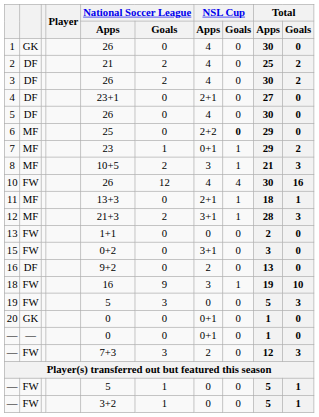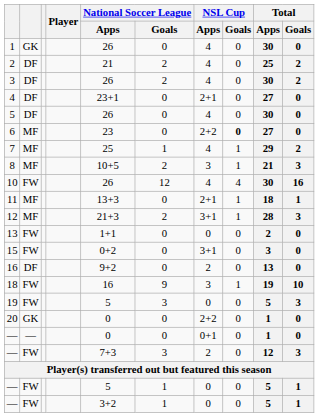 <table class="wikitable sortable" style="text-align:center">
 <tr>
 <th rowspan="2"></th>
 <th rowspan="2"></th>
 <th rowspan="2"></th>
 <th rowspan="2">Player</th>
 <th colspan="2"><a href='#'>National Soccer League</a></th>
 <th colspan="2"><a href='#'>NSL Cup</a></th>
 <th colspan="2">Total</th>
 </tr>
 <tr>
 <th>Apps</th>
 <th>Goals</th>
 <th>Apps</th>
 <th>Goals</th>
 <th>Apps</th>
 <th>Goals</th>
 </tr>
 <tr>
 <td>1</td>
 <td>GK</td>
 <td></td>
 <td align="left"><br></td>
 <td>26</td>
 <td>0<br></td>
 <td>4</td>
 <td>0<br></td>
 <th>30</th>
 <th>0</th>
 </tr>
 <tr>
 <td>2</td>
 <td>DF</td>
 <td></td>
 <td align="left"><br></td>
 <td>21</td>
 <td>2<br></td>
 <td>4</td>
 <td>0<br></td>
 <th>25</th>
 <th>2</th>
 </tr>
 <tr>
 <td>3</td>
 <td>DF</td>
 <td></td>
 <td align="left"><br></td>
 <td>26</td>
 <td>2<br></td>
 <td>4</td>
 <td>0<br></td>
 <th>30</th>
 <th>2</th>
 </tr>
 <tr>
 <td>4</td>
 <td>DF</td>
 <td></td>
 <td align="left"><br></td>
 <td>23+1</td>
 <td>0<br></td>
 <td>2+1</td>
 <td>0<br></td>
 <th>27</th>
 <th>0</th>
 </tr>
 <tr>
 <td>5</td>
 <td>DF</td>
 <td></td>
 <td align="left"><br></td>
 <td>26</td>
 <td>0<br></td>
 <td>4</td>
 <td>0<br></td>
 <th>30</th>
 <th>0</th>
 </tr>
 <tr>
 <td>6</td>
 <td>MF</td>
 <td></td>
 <td align="left"><br></td>
-<td>25</td>
+<td>23</td>
 <td>0<br></td>
 <td>2+2</td>
 <td><strong>0<br></strong></td>
-<th>29</th>
+<th>27</th>
 <th>0</th>
 </tr>
 <tr>
 <td>7</td>
 <td>MF</td>
 <td></td>
 <td align="left"><br></td>
-<td>23</td>
+<td>25</td>
 <td>1<br></td>
-<td>0+1</td>
+<td>4</td>
 <td>1<br></td>
 <th>29</th>
 <th>2</th>
 </tr>
 <tr>
 <td>8</td>
 <td>MF</td>
 <td></td>
 <td align="left"><br></td>
 <td>10+5</td>
 <td>2<br></td>
 <td>3</td>
 <td>1<br></td>
 <th>21</th>
 <th>3</th>
 </tr>
 <tr>
 <td>10</td>
 <td>FW</td>
 <td></td>
 <td align="left"><br></td>
 <td>26</td>
 <td>12<br></td>
 <td>4</td>
 <td>4<br></td>
 <th>30</th>
 <th>16</th>
 </tr>
 <tr>
 <td>11</td>
 <td>MF</td>
 <td></td>
 <td align="left"><br></td>
 <td>13+3</td>
 <td>0<br></td>
 <td>2+1</td>
 <td>1<br></td>
 <th>18</th>
 <th>1</th>
 </tr>
 <tr>
 <td>12</td>
 <td>MF</td>
 <td></td>
 <td align="left"><br></td>
 <td>21+3</td>
 <td>2<br></td>
 <td>3+1</td>
 <td>1<br></td>
 <th>28</th>
 <th>3</th>
 </tr>
 <tr>
 <td>13</td>
 <td>FW</td>
 <td></td>
 <td align="left"><br></td>
 <td>1+1</td>
 <td>0<br></td>
 <td>0</td>
 <td>0<br></td>
 <th>2</th>
 <th>0</th>
 </tr>
 <tr>
 <td>15</td>
 <td>FW</td>
 <td></td>
 <td align="left"><br></td>
 <td>0+2</td>
 <td>0<br></td>
 <td>3+1</td>
 <td>0<br></td>
 <th>3</th>
 <th>0</th>
 </tr>
 <tr>
 <td>16</td>
 <td>DF</td>
 <td></td>
 <td align="left"><br></td>
 <td>9+2</td>
 <td>0<br></td>
 <td>2</td>
 <td>0<br></td>
 <th>13</th>
 <th>0</th>
 </tr>
 <tr>
 <td>18</td>
 <td>FW</td>
 <td></td>
 <td align="left"><br></td>
 <td>16</td>
 <td>9<br></td>
 <td>3</td>
 <td>1<br></td>
 <th>19</th>
 <th>10</th>
 </tr>
 <tr>
 <td>19</td>
 <td>FW</td>
 <td></td>
 <td align="left"><br></td>
 <td>5</td>
 <td>3<br></td>
 <td>0</td>
 <td>0<br></td>
 <th>5</th>
 <th>3</th>
 </tr>
 <tr>
 <td>20</td>
 <td>GK</td>
 <td></td>
 <td align="left"><br></td>
 <td>0</td>
 <td>0<br></td>
-<td>0+1</td>
+<td>2+2</td>
 <td>0<br></td>
 <th>1</th>
 <th>0</th>
 </tr>
 <tr>
 <td>—</td>
 <td>—</td>
 <td></td>
 <td align="left"><br></td>
 <td>0</td>
 <td>0<br></td>
 <td>0+1</td>
 <td>0<br></td>
 <th>1</th>
 <th>0</th>
 </tr>
 <tr>
 <td>—</td>
 <td>FW</td>
 <td></td>
 <td align="left"><br></td>
 <td>7+3</td>
 <td>3<br></td>
 <td>2</td>
 <td>0<br></td>
 <th>12</th>
 <th>3</th>
 </tr>
 <tr>
 <th colspan="12">Player(s) transferred out but featured this season</th>
 </tr>
 <tr>
 <td>—</td>
 <td>FW</td>
 <td></td>
 <td align="left"><br></td>
 <td>5</td>
 <td>1<br></td>
 <td>0</td>
 <td>0<br></td>
 <th>5</th>
 <th>1</th>
 </tr>
 <tr>
 <td>—</td>
 <td>FW</td>
 <td></td>
 <td align="left"><br></td>
 <td>3+2</td>
 <td>1<br></td>
 <td>0</td>
 <td>0<br></td>
 <th>5</th>
 <th>1</th>
 </tr>
 </table>
